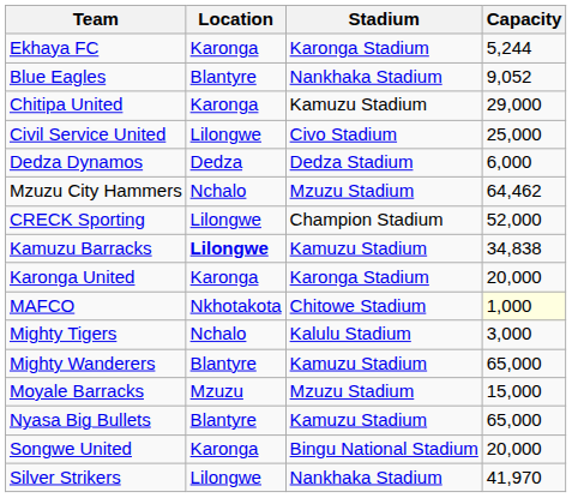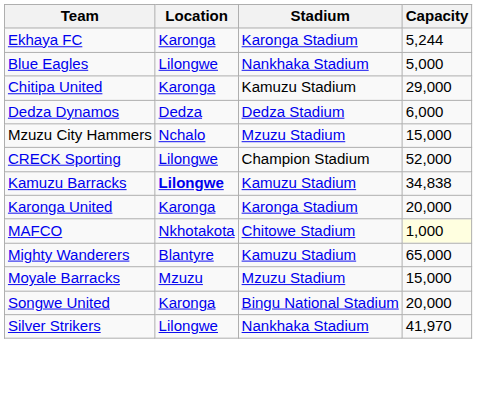 <table class="wikitable sortable">
 <tr>
 <th>Team</th>
 <th>Location</th>
 <th>Stadium</th>
 <th>Capacity</th>
 </tr>
 <tr>
 <td><a href='#'>Ekhaya FC</a></td>
 <td><a href='#'>Karonga</a></td>
 <td><a href='#'>Karonga Stadium</a></td>
 <td>5,244</td>
 </tr>
 <tr>
 <td><a href='#'>Blue Eagles</a></td>
-<td><a href='#'>Blantyre</a></td>
+<td><a href='#'>Lilongwe</a></td>
 <td><a href='#'>Nankhaka Stadium</a></td>
-<td>9,052</td>
+<td>5,000</td>
 </tr>
 <tr>
 <td><a href='#'>Chitipa United</a></td>
 <td><a href='#'>Karonga</a></td>
 <td>Kamuzu Stadium</td>
 <td>29,000</td>
-</tr>
-<tr>
-<td><a href='#'>Civil Service United</a></td>
-<td><a href='#'>Lilongwe</a></td>
-<td><a href='#'>Civo Stadium</a></td>
-<td>25,000</td>
 </tr>
 <tr>
 <td><a href='#'>Dedza Dynamos</a></td>
 <td><a href='#'>Dedza</a></td>
 <td><a href='#'>Dedza Stadium</a></td>
 <td>6,000</td>
 </tr>
 <tr>
 <td>Mzuzu City Hammers</td>
 <td><a href='#'>Nchalo</a></td>
 <td><a href='#'>Mzuzu Stadium</a></td>
-<td>64,462</td>
+<td>15,000</td>
 </tr>
 <tr>
 <td><a href='#'>CRECK Sporting</a></td>
 <td><a href='#'>Lilongwe</a></td>
 <td>Champion Stadium</td>
 <td>52,000</td>
 </tr>
 <tr>
 <td><a href='#'>Kamuzu Barracks</a></td>
 <td><strong><a href='#'>Lilongwe</a></strong></td>
 <td><a href='#'>Kamuzu Stadium</a></td>
 <td>34,838</td>
 </tr>
 <tr>
 <td><a href='#'>Karonga United</a></td>
 <td><a href='#'>Karonga</a></td>
 <td><a href='#'>Karonga Stadium</a></td>
 <td>20,000</td>
 </tr>
 <tr>
 <td><a href='#'>MAFCO</a></td>
 <td><a href='#'>Nkhotakota</a></td>
 <td><a href='#'>Chitowe Stadium</a></td>
 <td style="background: lightyellow;">1,000</td>
 </tr>
 <tr>
-<td><a href='#'>Mighty Tigers</a></td>
-<td><a href='#'>Nchalo</a></td>
-<td><a href='#'>Kalulu Stadium</a></td>
-<td>3,000</td>
-</tr>
-<tr>
 <td><a href='#'>Mighty Wanderers</a></td>
 <td><a href='#'>Blantyre</a></td>
 <td><a href='#'>Kamuzu Stadium</a></td>
 <td>65,000</td>
 </tr>
 <tr>
 <td><a href='#'>Moyale Barracks</a></td>
 <td><a href='#'>Mzuzu</a></td>
 <td><a href='#'>Mzuzu Stadium</a></td>
 <td>15,000</td>
-</tr>
-<tr>
-<td><a href='#'>Nyasa Big Bullets</a></td>
-<td><a href='#'>Blantyre</a></td>
-<td><a href='#'>Kamuzu Stadium</a></td>
-<td>65,000</td>
 </tr>
 <tr>
 <td><a href='#'>Songwe United</a></td>
 <td><a href='#'>Karonga</a></td>
 <td><a href='#'>Bingu National Stadium</a></td>
 <td>20,000</td>
 </tr>
 <tr>
 <td><a href='#'>Silver Strikers</a></td>
 <td><a href='#'>Lilongwe</a></td>
 <td><a href='#'>Nankhaka Stadium</a></td>
 <td>41,970</td>
 </tr>
 </table>
